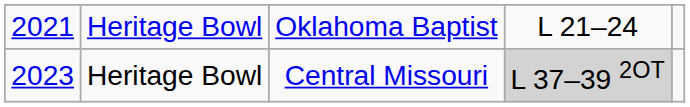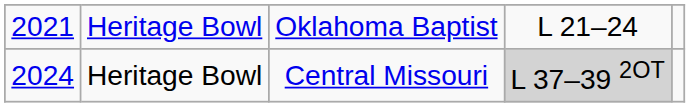 <table class="wikitable">
 <tr style="text-align:center;">
 <td><a href='#'>2021</a></td>
 <td><a href='#'>Heritage Bowl</a></td>
 <td><a href='#'>Oklahoma Baptist</a></td>
 <td>L 21–24</td>
 <td></td>
 </tr>
 <tr style="text-align:center;">
-<td><a href='#'>2023</a></td>
+<td><a href='#'>2024</a></td>
 <td>Heritage Bowl</td>
 <td><a href='#'>Central Missouri</a></td>
 <td style="background: lightgrey;">L 37–39 <sup>2OT</sup></td>
 <td></td>
 </tr>
 </table>
